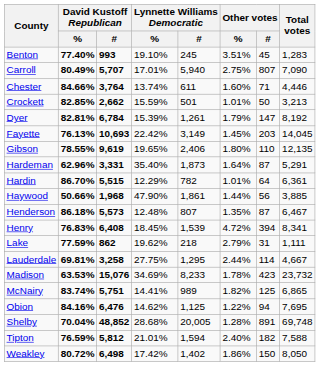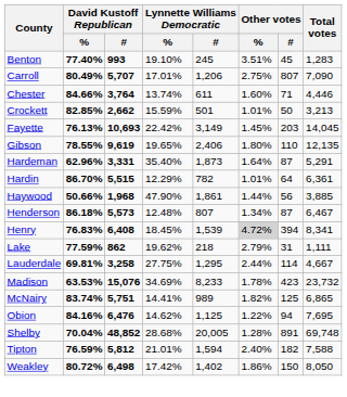 <table class="wikitable sortable">
 <tr>
 <th rowspan="2" colspan="1" style="text-align:center">County</th>
 <th colspan="2" style="text-align: center;" >David Kustoff<br><em>Republican</em></th>
 <th colspan="2" style="text-align: center;" >Lynnette Williams<br><em>Democratic</em></th>
 <th colspan="2" style="text-align: center;">Other votes</th>
 <th rowspan="2" colspan="1" style="text-align: center;">Total<br>votes</th>
 </tr>
 <tr>
 <th colspan="1" style="text-align: center;" >%</th>
 <th colspan="1" style="text-align: center;" >#</th>
 <th colspan="1" style="text-align: center;" >%</th>
 <th colspan="1" style="text-align: center;" >#</th>
 <th colspan="1" style="text-align: center;">%</th>
 <th colspan="1" style="text-align: center;">#</th>
 </tr>
 <tr>
 <td><a href='#'>Benton</a></td>
 <td><strong>77.40%</strong></td>
 <td><strong>993</strong></td>
 <td>19.10%</td>
 <td>245</td>
 <td>3.51%</td>
 <td>45</td>
 <td>1,283</td>
 </tr>
 <tr>
 <td><a href='#'>Carroll</a></td>
 <td><strong>80.49%</strong></td>
 <td><strong>5,707</strong></td>
 <td>17.01%</td>
-<td>5,940</td>
+<td>1,206</td>
 <td>2.75%</td>
 <td>807</td>
 <td>7,090</td>
 </tr>
 <tr>
 <td><a href='#'>Chester</a></td>
 <td><strong>84.66%</strong></td>
 <td><strong>3,764</strong></td>
 <td>13.74%</td>
 <td>611</td>
 <td>1.60%</td>
 <td>71</td>
 <td>4,446</td>
 </tr>
 <tr>
 <td><a href='#'>Crockett</a></td>
 <td><strong>82.85%</strong></td>
 <td><strong>2,662</strong></td>
 <td>15.59%</td>
 <td>501</td>
 <td>1.01%</td>
 <td>50</td>
 <td>3,213</td>
-</tr>
-<tr>
-<td><a href='#'>Dyer</a></td>
-<td><strong>82.81%</strong></td>
-<td><strong>6,784</strong></td>
-<td>15.39%</td>
-<td>1,261</td>
-<td>1.79%</td>
-<td>147</td>
-<td>8,192</td>
 </tr>
 <tr>
 <td><a href='#'>Fayette</a></td>
 <td><strong>76.13%</strong></td>
 <td><strong>10,693</strong></td>
 <td>22.42%</td>
 <td>3,149</td>
 <td>1.45%</td>
 <td>203</td>
 <td>14,045</td>
 </tr>
 <tr>
 <td><a href='#'>Gibson</a></td>
 <td><strong>78.55%</strong></td>
 <td><strong>9,619</strong></td>
 <td>19.65%</td>
 <td>2,406</td>
 <td>1.80%</td>
 <td>110</td>
 <td>12,135</td>
 </tr>
 <tr>
 <td><a href='#'>Hardeman</a></td>
 <td><strong>62.96%</strong></td>
 <td><strong>3,331</strong></td>
 <td>35.40%</td>
 <td>1,873</td>
 <td>1.64%</td>
 <td>87</td>
 <td>5,291</td>
 </tr>
 <tr>
 <td><a href='#'>Hardin</a></td>
 <td><strong>86.70%</strong></td>
 <td><strong>5,515</strong></td>
 <td>12.29%</td>
 <td>782</td>
 <td>1.01%</td>
 <td>64</td>
 <td>6,361</td>
 </tr>
 <tr>
 <td><a href='#'>Haywood</a></td>
 <td><strong>50.66%</strong></td>
 <td><strong>1,968</strong></td>
 <td>47.90%</td>
 <td>1,861</td>
 <td>1.44%</td>
 <td>56</td>
 <td>3,885</td>
 </tr>
 <tr>
 <td><a href='#'>Henderson</a></td>
 <td><strong>86.18%</strong></td>
 <td><strong>5,573</strong></td>
 <td>12.48%</td>
 <td>807</td>
-<td>1.35%</td>
+<td>1.34%</td>
 <td>87</td>
 <td>6,467</td>
 </tr>
 <tr>
 <td><a href='#'>Henry</a></td>
 <td><strong>76.83%</strong></td>
 <td><strong>6,408</strong></td>
 <td>18.45%</td>
 <td>1,539</td>
-<td>4.72%</td>
+<td style="background: lightgrey;">4.72%</td>
 <td>394</td>
 <td>8,341</td>
 </tr>
 <tr>
 <td><a href='#'>Lake</a></td>
 <td><strong>77.59%</strong></td>
 <td><strong>862</strong></td>
 <td>19.62%</td>
 <td>218</td>
 <td>2.79%</td>
 <td>31</td>
 <td>1,111</td>
 </tr>
 <tr>
 <td><a href='#'>Lauderdale</a></td>
 <td><strong>69.81%</strong></td>
 <td><strong>3,258</strong></td>
 <td>27.75%</td>
 <td>1,295</td>
 <td>2.44%</td>
 <td>114</td>
 <td>4,667</td>
 </tr>
 <tr>
 <td><a href='#'>Madison</a></td>
 <td><strong>63.53%</strong></td>
 <td><strong>15,076</strong></td>
 <td>34.69%</td>
 <td>8,233</td>
 <td>1.78%</td>
 <td>423</td>
 <td>23,732</td>
 </tr>
 <tr>
 <td><a href='#'>McNairy</a></td>
 <td><strong>83.74%</strong></td>
 <td><strong>5,751</strong></td>
 <td>14.41%</td>
 <td>989</td>
 <td>1.82%</td>
 <td>125</td>
 <td>6,865</td>
 </tr>
 <tr>
 <td><a href='#'>Obion</a></td>
 <td><strong>84.16%</strong></td>
 <td><strong>6,476</strong></td>
 <td>14.62%</td>
 <td>1,125</td>
 <td>1.22%</td>
 <td>94</td>
 <td>7,695</td>
 </tr>
 <tr>
 <td><a href='#'>Shelby</a></td>
 <td><strong>70.04%</strong></td>
 <td><strong>48,852</strong></td>
 <td>28.68%</td>
 <td>20,005</td>
 <td>1.28%</td>
 <td>891</td>
 <td>69,748</td>
 </tr>
 <tr>
 <td><a href='#'>Tipton</a></td>
 <td><strong>76.59%</strong></td>
 <td><strong>5,812</strong></td>
 <td>21.01%</td>
 <td>1,594</td>
 <td>2.40%</td>
 <td>182</td>
 <td>7,588</td>
 </tr>
 <tr>
 <td><a href='#'>Weakley</a></td>
 <td><strong>80.72%</strong></td>
 <td><strong>6,498</strong></td>
 <td>17.42%</td>
 <td>1,402</td>
 <td>1.86%</td>
 <td>150</td>
 <td>8,050</td>
 </tr>
 </table>
